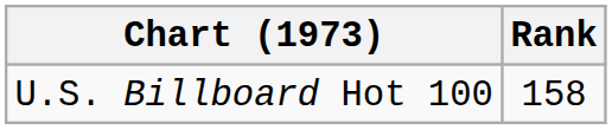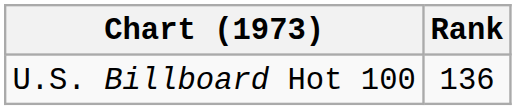 <table class="wikitable">
 <tr>
 <th align="left">Chart (1973)</th>
 <th style="text-align:center;">Rank</th>
 </tr>
 <tr>
 <td>U.S. <em>Billboard</em> Hot 100 </td>
-<td style="text-align:center;">158</td>
+<td style="text-align:center;">136</td>
 </tr>
 </table>
